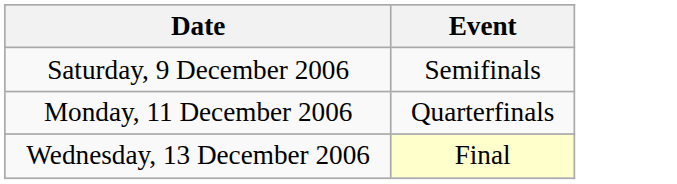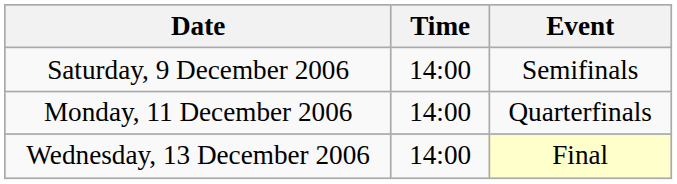 <table class = "wikitable" style="text-align:center;">
 <tr>
 <th width=220>Date</th>
+<th width=50>Time</th>
 <th width=100>Event</th>
 </tr>
 <tr>
 <td>Saturday, 9 December 2006</td>
+<td>14:00</td>
 <td>Semifinals</td>
 </tr>
 <tr>
 <td>Monday, 11 December 2006</td>
+<td>14:00</td>
 <td>Quarterfinals</td>
 </tr>
 <tr>
 <td>Wednesday, 13 December 2006</td>
+<td>14:00</td>
 <td bgcolor=ffffcc>Final</td>
 </tr>
 </table>
